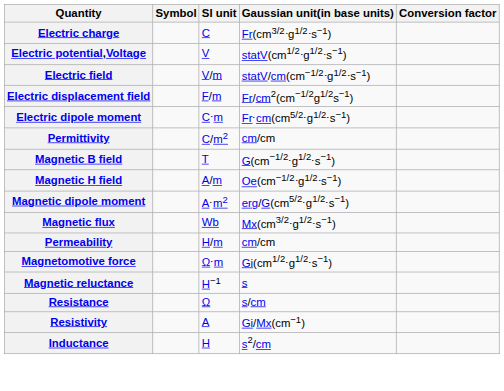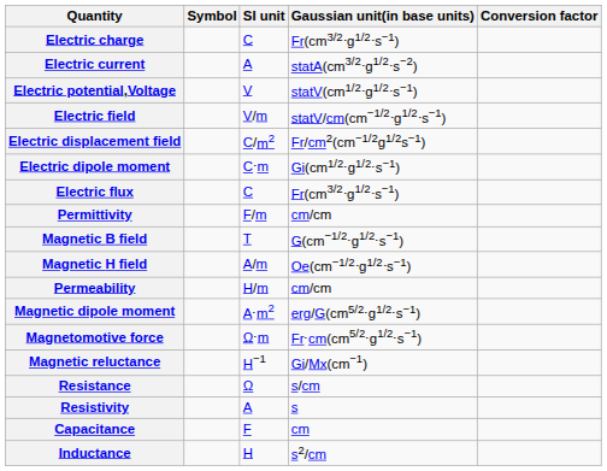 <table class="wikitable plainrowheaders defaultcenter col5left">
 <tr>
 <th scope="col">Quantity</th>
 <th scope="col">Symbol</th>
 <th scope="col">SI unit</th>
 <th scope="col">Gaussian unit(in base units)</th>
 <th scope="col">Conversion factor</th>
 </tr>
 <tr>
 <th scope="row"><a href='#'>Electric charge</a></th>
 <td></td>
 <td><a href='#'>C</a></td>
 <td><a href='#'>Fr</a>(cm<sup>3/2</sup>⋅g<sup>1/2</sup>⋅s<sup>−1</sup>)</td>
+<td></td>
+</tr>
+<tr>
+<th scope="row"><a href='#'>Electric current</a></th>
+<td></td>
+<td><a href='#'>A</a></td>
+<td><a href='#'>statA</a>(cm<sup>3/2</sup>⋅g<sup>1/2</sup>⋅s<sup>−2</sup>)</td>
 <td></td>
 </tr>
 <tr>
 <th scope="row"><a href='#'>Electric potential</a>,<a href='#'>Voltage</a></th>
 <td></td>
 <td><a href='#'>V</a></td>
 <td><a href='#'>statV</a>(cm<sup>1/2</sup>⋅g<sup>1/2</sup>⋅s<sup>−1</sup>)</td>
 <td></td>
 </tr>
 <tr>
 <th scope="row"><a href='#'>Electric field</a></th>
 <td></td>
 <td><a href='#'>V</a>/<a href='#'>m</a></td>
 <td><a href='#'>statV</a>/<a href='#'>cm</a>(cm<sup>−1/2</sup>⋅g<sup>1/2</sup>⋅s<sup>−1</sup>)</td>
 <td></td>
 </tr>
 <tr>
 <th scope="row"><a href='#'>Electric displacement field</a></th>
 <td></td>
-<td><a href='#'>F</a>/<a href='#'>m</a></td>
+<td><a href='#'>C</a>/<a href='#'>m<sup>2</sup></a></td>
 <td><a href='#'>Fr</a>/<a href='#'>cm</a><sup>2</sup>(cm<sup>−1/2</sup>g<sup>1/2</sup>s<sup>−1</sup>)</td>
 <td></td>
 </tr>
 <tr>
 <th scope="row"><a href='#'>Electric dipole moment</a></th>
 <td></td>
 <td><a href='#'>C</a>⋅<a href='#'>m</a></td>
-<td><a href='#'>Fr</a>⋅<a href='#'>cm</a>(cm<sup>5/2</sup>⋅g<sup>1/2</sup>⋅s<sup>−1</sup>)</td>
+<td><a href='#'>Gi</a>(cm<sup>1/2</sup>⋅g<sup>1/2</sup>⋅s<sup>−1</sup>)</td>
+<td></td>
+</tr>
+<tr>
+<th scope="row"><a href='#'>Electric flux</a></th>
+<td></td>
+<td><a href='#'>C</a></td>
+<td><a href='#'>Fr</a>(cm<sup>3/2</sup>⋅g<sup>1/2</sup>⋅s<sup>−1</sup>)</td>
 <td></td>
 </tr>
 <tr>
 <th scope="row"><a href='#'>Permittivity</a></th>
 <td></td>
-<td><a href='#'>C</a>/<a href='#'>m<sup>2</sup></a></td>
+<td><a href='#'>F</a>/<a href='#'>m</a></td>
 <td><a href='#'>cm</a>/cm</td>
 <td></td>
 </tr>
 <tr>
 <th scope="row"><a href='#'>Magnetic <strong>B</strong> field</a></th>
 <td></td>
 <td><a href='#'>T</a></td>
 <td><a href='#'>G</a>(cm<sup>−1/2</sup>⋅g<sup>1/2</sup>⋅s<sup>−1</sup>)</td>
 <td></td>
 </tr>
 <tr>
 <th scope="row"><a href='#'>Magnetic <strong>H</strong> field</a></th>
 <td></td>
 <td><a href='#'>A</a>/<a href='#'>m</a></td>
 <td><a href='#'>Oe</a>(cm<sup>−1/2</sup>⋅g<sup>1/2</sup>⋅s<sup>−1</sup>)</td>
 <td></td>
 </tr>
 <tr>
+<th scope="row"><a href='#'>Permeability</a></th>
+<td></td>
+<td><a href='#'>H</a>/<a href='#'>m</a></td>
+<td><a href='#'>cm</a>/cm</td>
+<td></td>
+</tr>
+<tr>
 <th scope="row"><a href='#'>Magnetic dipole moment</a></th>
 <td></td>
 <td><a href='#'>A</a>⋅<a href='#'>m<sup>2</sup></a></td>
 <td><a href='#'>erg</a>/<a href='#'>G</a>(cm<sup>5/2</sup>⋅g<sup>1/2</sup>⋅s<sup>−1</sup>)</td>
 <td></td>
 </tr>
 <tr>
-<th scope="row"><a href='#'>Magnetic flux</a></th>
-<td></td>
-<td><a href='#'>Wb</a></td>
-<td><a href='#'>Mx</a>(cm<sup>3/2</sup>⋅g<sup>1/2</sup>⋅s<sup>−1</sup>)</td>
-<td></td>
-</tr>
-<tr>
-<th scope="row"><a href='#'>Permeability</a></th>
-<td></td>
-<td><a href='#'>H</a>/<a href='#'>m</a></td>
-<td><a href='#'>cm</a>/cm</td>
-<td></td>
-</tr>
-<tr>
 <th scope="row"><a href='#'>Magnetomotive force</a></th>
 <td></td>
 <td><a href='#'>Ω</a>⋅<a href='#'>m</a></td>
-<td><a href='#'>Gi</a>(cm<sup>1/2</sup>⋅g<sup>1/2</sup>⋅s<sup>−1</sup>)</td>
+<td><a href='#'>Fr</a>⋅<a href='#'>cm</a>(cm<sup>5/2</sup>⋅g<sup>1/2</sup>⋅s<sup>−1</sup>)</td>
 <td></td>
 </tr>
 <tr>
 <th scope="row"><a href='#'>Magnetic reluctance</a></th>
 <td></td>
 <td><a href='#'>H</a><sup>−1</sup></td>
-<td><a href='#'>s</a></td>
+<td><a href='#'>Gi</a>/<a href='#'>Mx</a>(cm<sup>−1</sup>)</td>
 <td></td>
 </tr>
 <tr>
 <th scope="row"><a href='#'>Resistance</a></th>
 <td></td>
 <td><a href='#'>Ω</a></td>
 <td><a href='#'>s</a>/<a href='#'>cm</a></td>
 <td></td>
 </tr>
 <tr>
 <th scope="row"><a href='#'>Resistivity</a></th>
 <td></td>
 <td><a href='#'>A</a></td>
-<td><a href='#'>Gi</a>/<a href='#'>Mx</a>(cm<sup>−1</sup>)</td>
+<td><a href='#'>s</a></td>
+<td></td>
+</tr>
+<tr>
+<th scope="row"><a href='#'>Capacitance</a></th>
+<td></td>
+<td><a href='#'>F</a></td>
+<td><a href='#'>cm</a></td>
 <td></td>
 </tr>
 <tr>
 <th scope="row"><a href='#'>Inductance</a></th>
 <td></td>
 <td><a href='#'>H</a></td>
 <td><a href='#'>s</a><sup>2</sup>/<a href='#'>cm</a></td>
 <td></td>
 </tr>
 </table>
